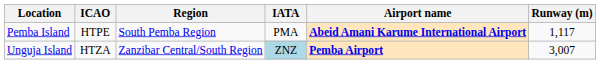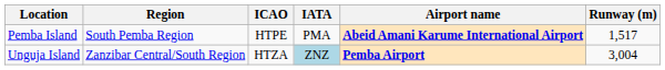 <table class="wikitable sortable" border="1">
 <tr>
 <th>Location</th>
+<th>Region</th>
 <th style="width:50px;">ICAO</th>
-<th>Region</th>
 <th style="width:50px;">IATA</th>
 <th>Airport name</th>
 <th>Runway (m)</th>
 </tr>
 <tr>
 <td><a href='#'>Pemba Island</a></td>
+<td><a href='#'>South Pemba Region</a></td>
 <td align=center>HTPE</td>
-<td><a href='#'>South Pemba Region</a></td>
 <td align=center>PMA</td>
 <td style="background-color: #FFE6BD"><strong><a href='#'>Abeid Amani Karume International Airport</a></strong></td>
-<td align=center>1,117</td>
+<td align=center>1,517</td>
 </tr>
 <tr>
 <td><a href='#'>Unguja Island</a></td>
+<td><a href='#'>Zanzibar Central/South Region</a></td>
 <td align=center>HTZA</td>
-<td><a href='#'>Zanzibar Central/South Region</a></td>
 <td align=center style="background: lightblue;">ZNZ</td>
 <td style="background-color: #FFE6BD"><strong><a href='#'>Pemba Airport</a></strong></td>
-<td align=center>3,007</td>
+<td align=center>3,004</td>
 </tr>
 </table>
